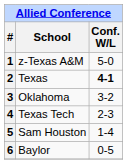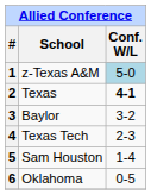 <table class="wikitable sortable collapsible collapsed">
 <tr>
 <th colspan=3 style="background:#BFD7FF; color:white"><a href='#'>Allied Conference</a></th>
 </tr>
 <tr>
 <th>#</th>
 <th>School</th>
 <th>Conf. <br> W/L</th>
 </tr>
 <tr>
 <th>1</th>
 <td>z-Texas A&M</td>
-<td align="center">5-0</td>
+<td align="center" style="background: lightblue;">5-0</td>
 </tr>
 <tr>
 <th>2</th>
 <td>Texas</td>
 <td align="center"><strong>4-1</strong></td>
 </tr>
 <tr>
 <th>3</th>
-<td>Oklahoma</td>
+<td>Baylor</td>
 <td align="center">3-2</td>
 </tr>
 <tr>
 <th>4</th>
 <td>Texas Tech</td>
 <td align="center">2-3</td>
 </tr>
 <tr>
 <th>5</th>
 <td>Sam Houston</td>
 <td align="center">1-4</td>
 </tr>
 <tr>
 <th>6</th>
-<td>Baylor</td>
+<td>Oklahoma</td>
 <td align="center">0-5</td>
 </tr>
 <tr>
 </tr>
 </table>
